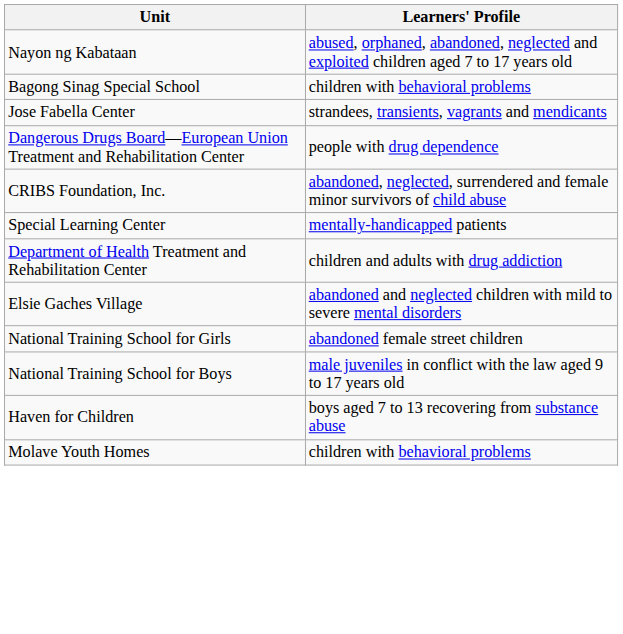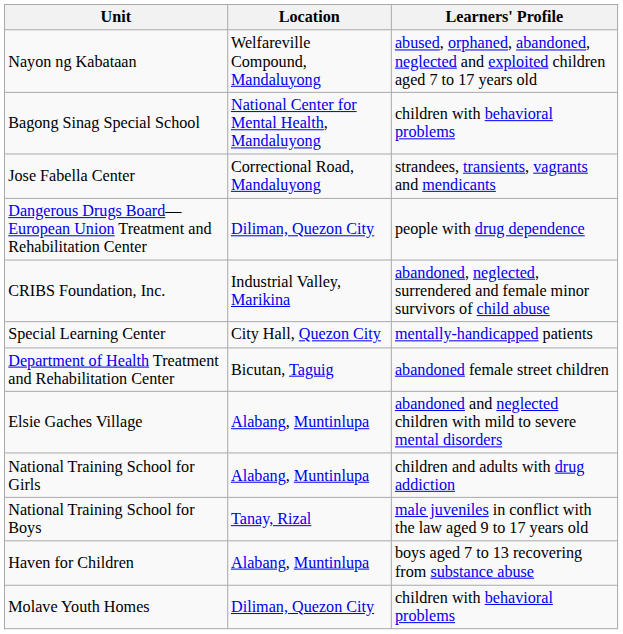 <table class="wikitable sortable">
 <tr>
 <th>Unit</th>
+<th>Location</th>
 <th>Learners' Profile</th>
 </tr>
 <tr>
 <td>Nayon ng Kabataan</td>
+<td>Welfareville Compound, <a href='#'>Mandaluyong</a></td>
 <td><a href='#'>abused</a>, <a href='#'>orphaned</a>, <a href='#'>abandoned</a>, <a href='#'>neglected</a> and <a href='#'>exploited</a> children aged 7 to 17 years old</td>
 </tr>
 <tr>
 <td>Bagong Sinag Special School</td>
+<td><a href='#'>National Center for Mental Health</a>, <a href='#'>Mandaluyong</a></td>
 <td>children with <a href='#'>behavioral problems</a></td>
 </tr>
 <tr>
 <td>Jose Fabella Center</td>
+<td>Correctional Road, <a href='#'>Mandaluyong</a></td>
 <td>strandees, <a href='#'>transients</a>, <a href='#'>vagrants</a> and <a href='#'>mendicants</a></td>
 </tr>
 <tr>
 <td><a href='#'>Dangerous Drugs Board</a>—<a href='#'>European Union</a> Treatment and Rehabilitation Center</td>
+<td><a href='#'>Diliman, Quezon City</a></td>
 <td>people with <a href='#'>drug dependence</a></td>
 </tr>
 <tr>
 <td>CRIBS Foundation, Inc.</td>
+<td>Industrial Valley, <a href='#'>Marikina</a></td>
 <td><a href='#'>abandoned</a>, <a href='#'>neglected</a>, surrendered and female minor survivors of <a href='#'>child abuse</a></td>
 </tr>
 <tr>
 <td>Special Learning Center</td>
+<td>City Hall, <a href='#'>Quezon City</a></td>
 <td><a href='#'>mentally-handicapped</a> patients</td>
 </tr>
 <tr>
 <td><a href='#'>Department of Health</a> Treatment and Rehabilitation Center</td>
-<td>children and adults with <a href='#'>drug addiction</a></td>
+<td>Bicutan, <a href='#'>Taguig</a></td>
+<td><a href='#'>abandoned</a> female street children</td>
 </tr>
 <tr>
 <td>Elsie Gaches Village</td>
+<td><a href='#'>Alabang</a>, <a href='#'>Muntinlupa</a></td>
 <td><a href='#'>abandoned</a> and <a href='#'>neglected</a> children with mild to severe <a href='#'>mental disorders</a></td>
 </tr>
 <tr>
 <td>National Training School for Girls</td>
-<td><a href='#'>abandoned</a> female street children</td>
+<td><a href='#'>Alabang</a>, <a href='#'>Muntinlupa</a></td>
+<td>children and adults with <a href='#'>drug addiction</a></td>
 </tr>
 <tr>
 <td>National Training School for Boys</td>
+<td><a href='#'>Tanay, Rizal</a></td>
 <td><a href='#'>male juveniles</a> in conflict with the law aged 9 to 17 years old</td>
 </tr>
 <tr>
 <td>Haven for Children</td>
+<td><a href='#'>Alabang</a>, <a href='#'>Muntinlupa</a></td>
 <td>boys aged 7 to 13 recovering from <a href='#'>substance abuse</a></td>
 </tr>
 <tr>
 <td>Molave Youth Homes</td>
+<td><a href='#'>Diliman, Quezon City</a></td>
 <td>children with <a href='#'>behavioral problems</a></td>
 </tr>
 </table>
